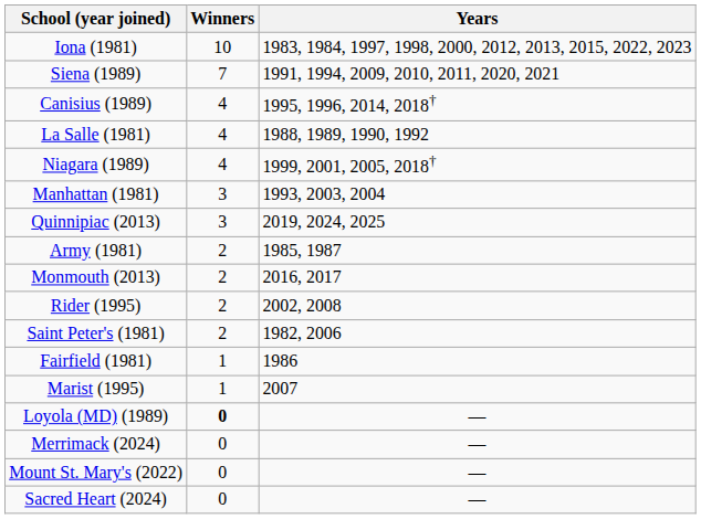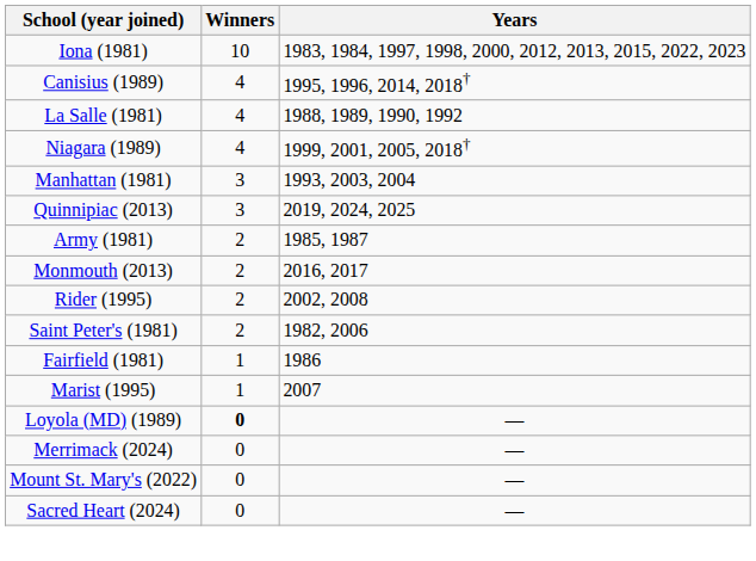 <table class="wikitable">
 <tr>
 <th>School (year joined)</th>
 <th>Winners</th>
 <th>Years</th>
 </tr>
 <tr align="center">
 <td><a href='#'>Iona</a> (1981)</td>
 <td>10</td>
 <td align="left">1983, 1984, 1997, 1998, 2000, 2012, 2013, 2015, 2022, 2023</td>
-</tr>
-<tr align="center">
-<td><a href='#'>Siena</a> (1989)</td>
-<td>7</td>
-<td align="left">1991, 1994, 2009, 2010, 2011, 2020, 2021</td>
 </tr>
 <tr align="center">
 <td><a href='#'>Canisius</a> (1989)</td>
 <td>4</td>
 <td align="left">1995, 1996, 2014, 2018<sup>†</sup></td>
 </tr>
 <tr align="center">
 <td><a href='#'>La Salle</a> (1981)</td>
 <td>4</td>
 <td align="left">1988, 1989, 1990, 1992</td>
 </tr>
 <tr align="center">
 <td><a href='#'>Niagara</a> (1989)</td>
 <td>4</td>
 <td align="left">1999, 2001, 2005, 2018<sup>†</sup></td>
 </tr>
 <tr align="center">
 <td><a href='#'>Manhattan</a> (1981)</td>
 <td>3</td>
 <td align="left">1993, 2003, 2004</td>
 </tr>
 <tr align="center">
 <td><a href='#'>Quinnipiac</a> (2013)</td>
 <td>3</td>
 <td align="left">2019, 2024, 2025</td>
 </tr>
 <tr align="center">
 <td><a href='#'>Army</a> (1981)</td>
 <td>2</td>
 <td align="left">1985, 1987</td>
 </tr>
 <tr align="center">
 <td><a href='#'>Monmouth</a> (2013)</td>
 <td>2</td>
 <td align="left">2016, 2017</td>
 </tr>
 <tr align="center">
 <td><a href='#'>Rider</a> (1995)</td>
 <td>2</td>
 <td align="left">2002, 2008</td>
 </tr>
 <tr align="center">
 <td><a href='#'>Saint Peter's</a> (1981)</td>
 <td>2</td>
 <td align="left">1982, 2006</td>
 </tr>
 <tr align="center">
 <td><a href='#'>Fairfield</a> (1981)</td>
 <td>1</td>
 <td align="left">1986</td>
 </tr>
 <tr align="center">
 <td><a href='#'>Marist</a> (1995)</td>
 <td>1</td>
 <td align="left">2007</td>
 </tr>
 <tr align="center">
 <td><a href='#'>Loyola (MD)</a> (1989)</td>
 <td><strong>0</strong></td>
 <td align="center">—</td>
 </tr>
 <tr align=center>
 <td><a href='#'>Merrimack</a> (2024)</td>
 <td>0</td>
 <td align=center>—</td>
 </tr>
 <tr align=center>
 <td><a href='#'>Mount St. Mary's</a> (2022)</td>
 <td>0</td>
 <td align=center>—</td>
 </tr>
 <tr align=center>
 <td><a href='#'>Sacred Heart</a> (2024)</td>
 <td>0</td>
 <td align=center>—</td>
 </tr>
 </table>
